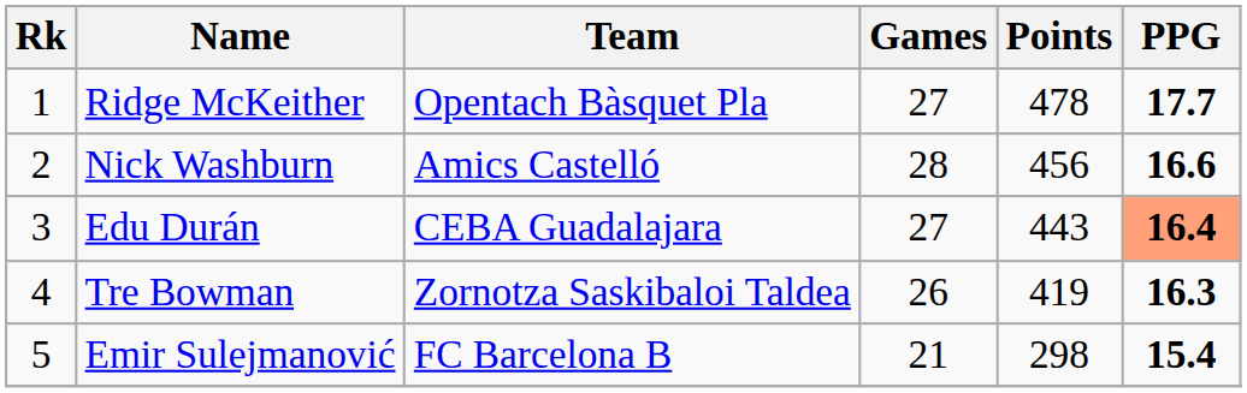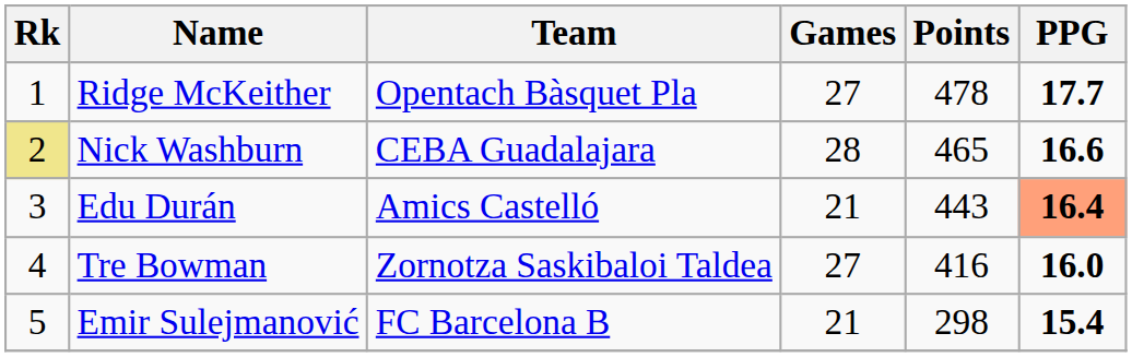 <table class="wikitable" style="text-align: center;">
 <tr>
 <th>Rk</th>
 <th>Name</th>
 <th>Team</th>
 <th>Games</th>
 <th>Points</th>
 <th width=40>PPG</th>
 </tr>
 <tr>
 <td>1</td>
 <td align="left"> <a href='#'>Ridge McKeither</a></td>
 <td align="left"><a href='#'>Opentach Bàsquet Pla</a></td>
 <td>27</td>
 <td>478</td>
 <td><strong>17.7</strong></td>
 </tr>
 <tr>
-<td>2</td>
+<td style="background: khaki;">2</td>
 <td align="left"> <a href='#'>Nick Washburn</a></td>
-<td align="left"><a href='#'>Amics Castelló</a></td>
+<td align="left"><a href='#'>CEBA Guadalajara</a></td>
 <td>28</td>
-<td>456</td>
+<td>465</td>
 <td><strong>16.6</strong></td>
 </tr>
 <tr>
 <td>3</td>
 <td align="left"> <a href='#'>Edu Durán</a></td>
-<td align="left"><a href='#'>CEBA Guadalajara</a></td>
-<td>27</td>
+<td align="left"><a href='#'>Amics Castelló</a></td>
+<td>21</td>
 <td>443</td>
 <td style="background: lightsalmon;"><strong>16.4</strong></td>
 </tr>
 <tr>
 <td>4</td>
 <td align="left"> <a href='#'>Tre Bowman</a></td>
 <td align="left"><a href='#'>Zornotza Saskibaloi Taldea</a></td>
-<td>26</td>
-<td>419</td>
-<td><strong>16.3</strong></td>
+<td>27</td>
+<td>416</td>
+<td><strong>16.0</strong></td>
 </tr>
 <tr>
 <td>5</td>
 <td align="left"> <a href='#'>Emir Sulejmanović</a></td>
 <td align="left"><a href='#'>FC Barcelona B</a></td>
 <td>21</td>
 <td>298</td>
 <td><strong>15.4</strong></td>
 </tr>
 <tr>
 </tr>
 </table>
